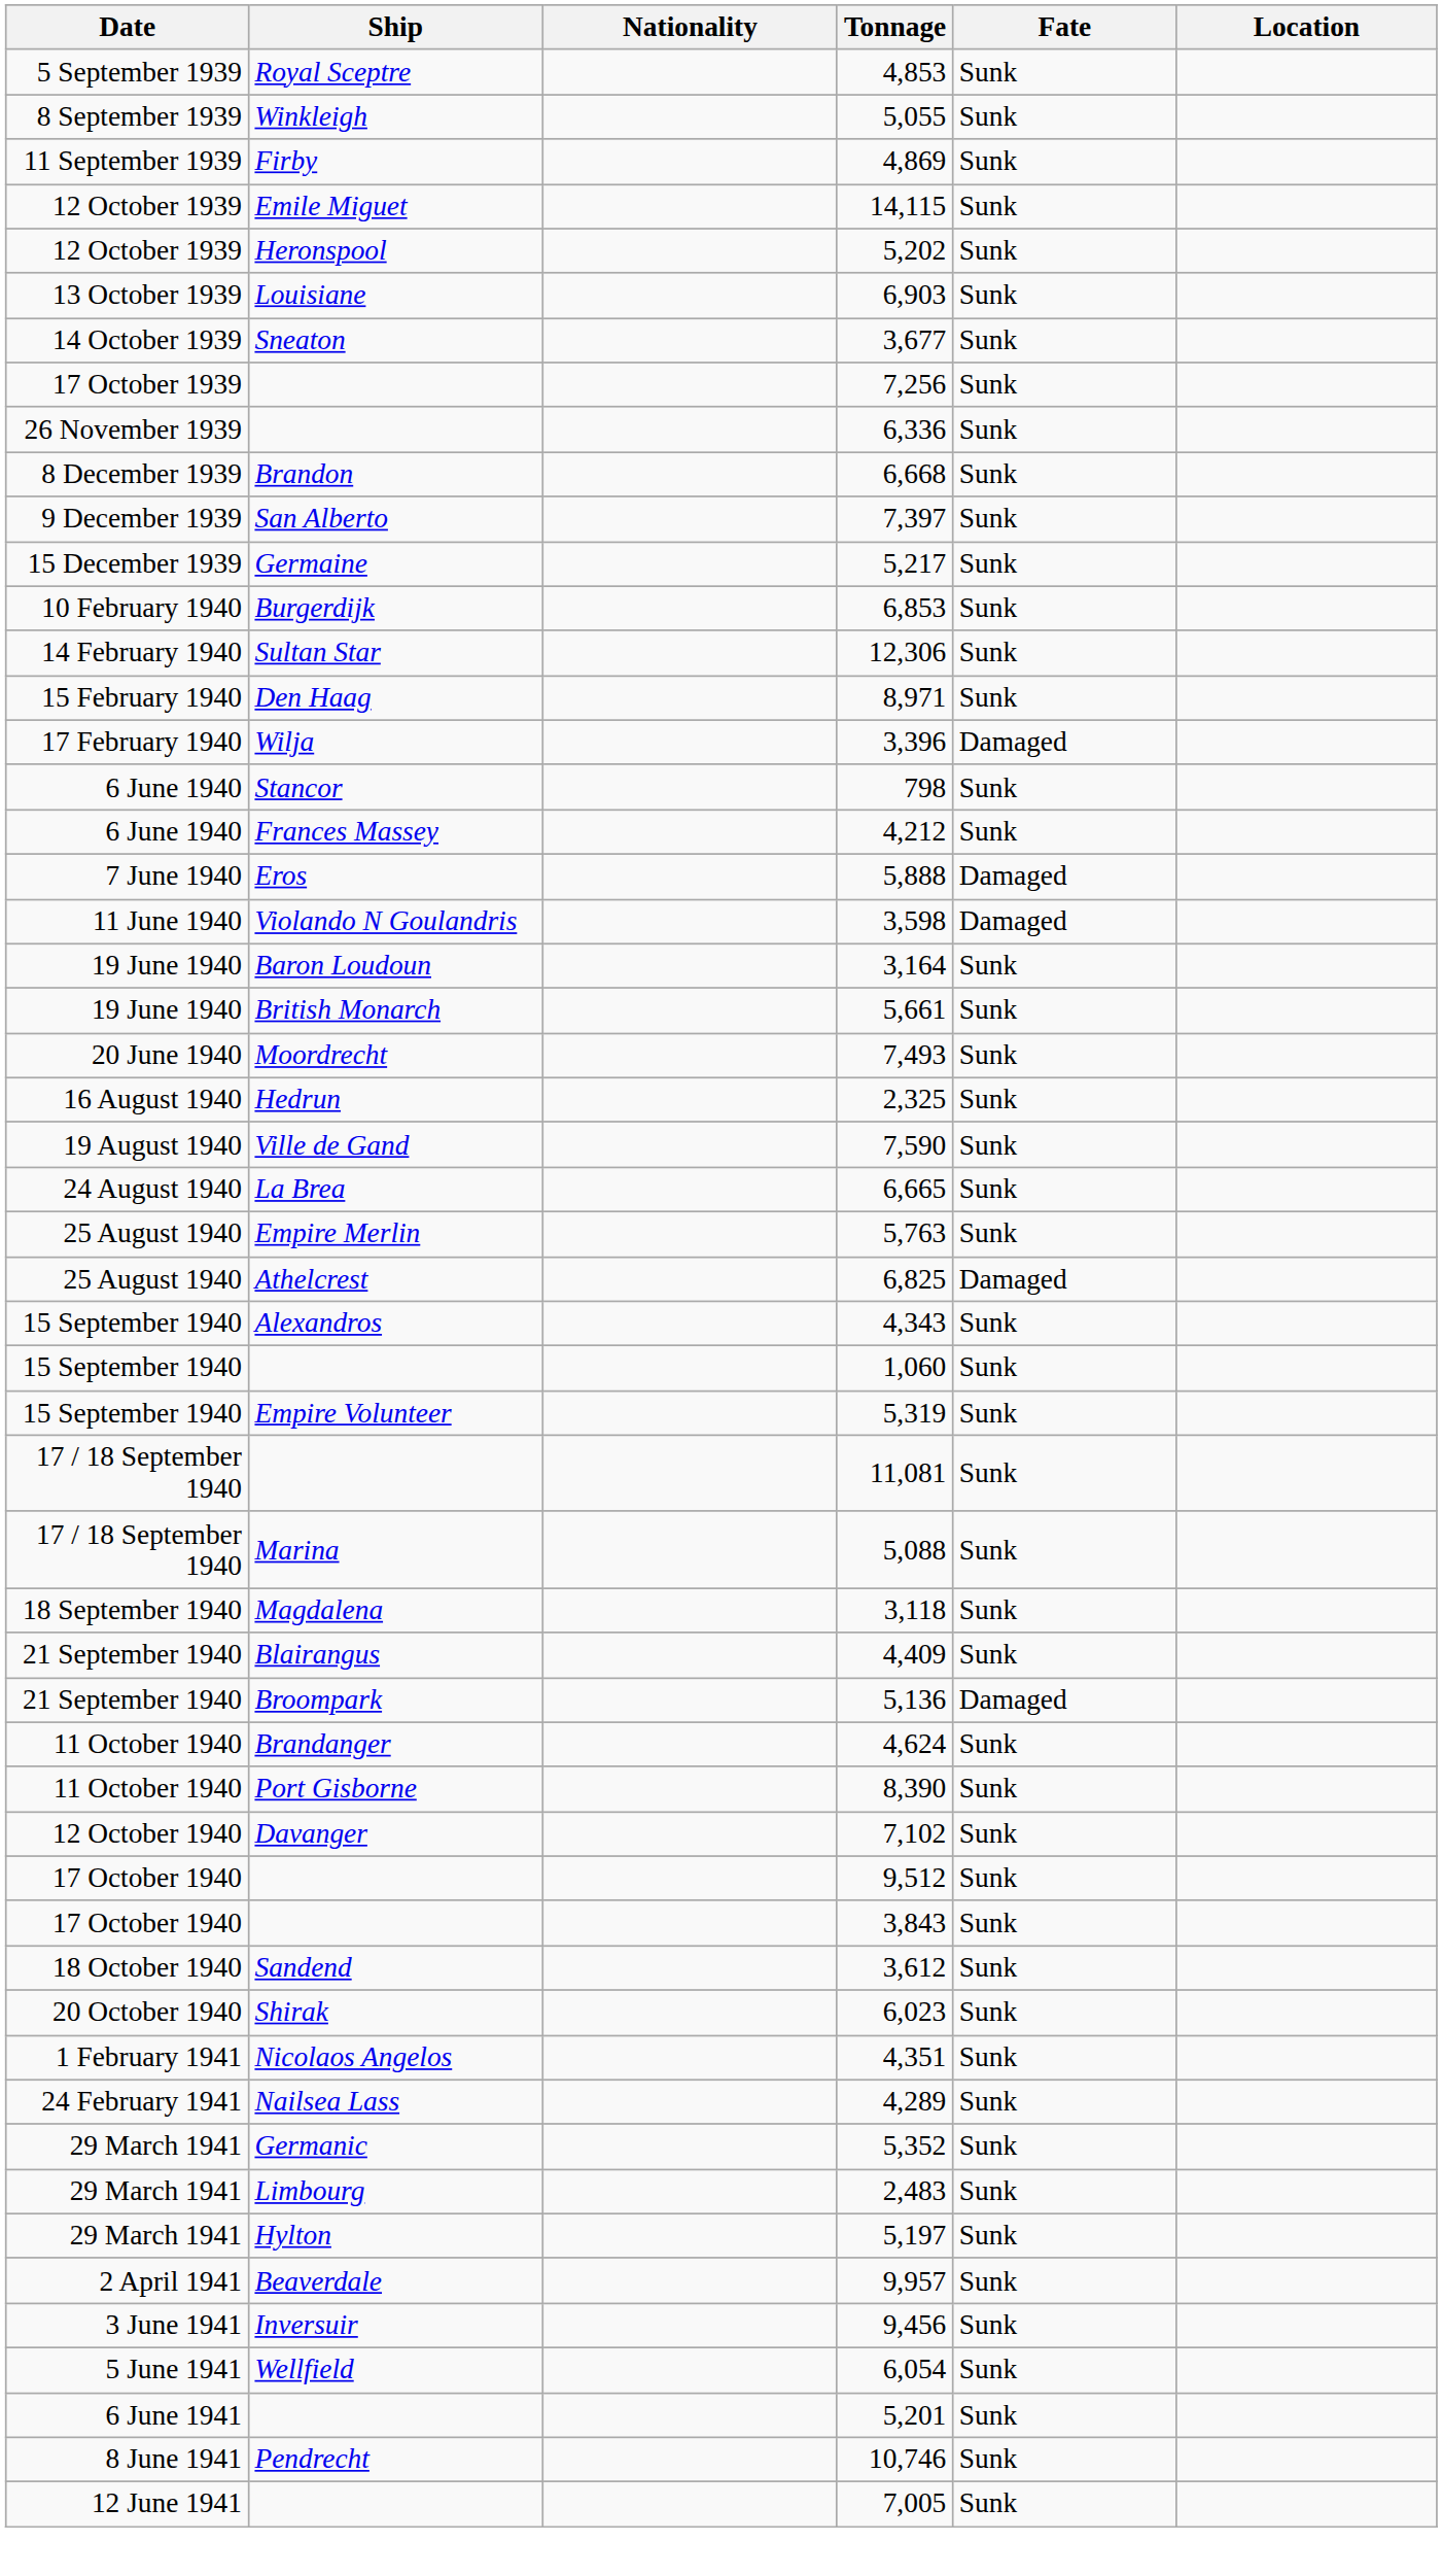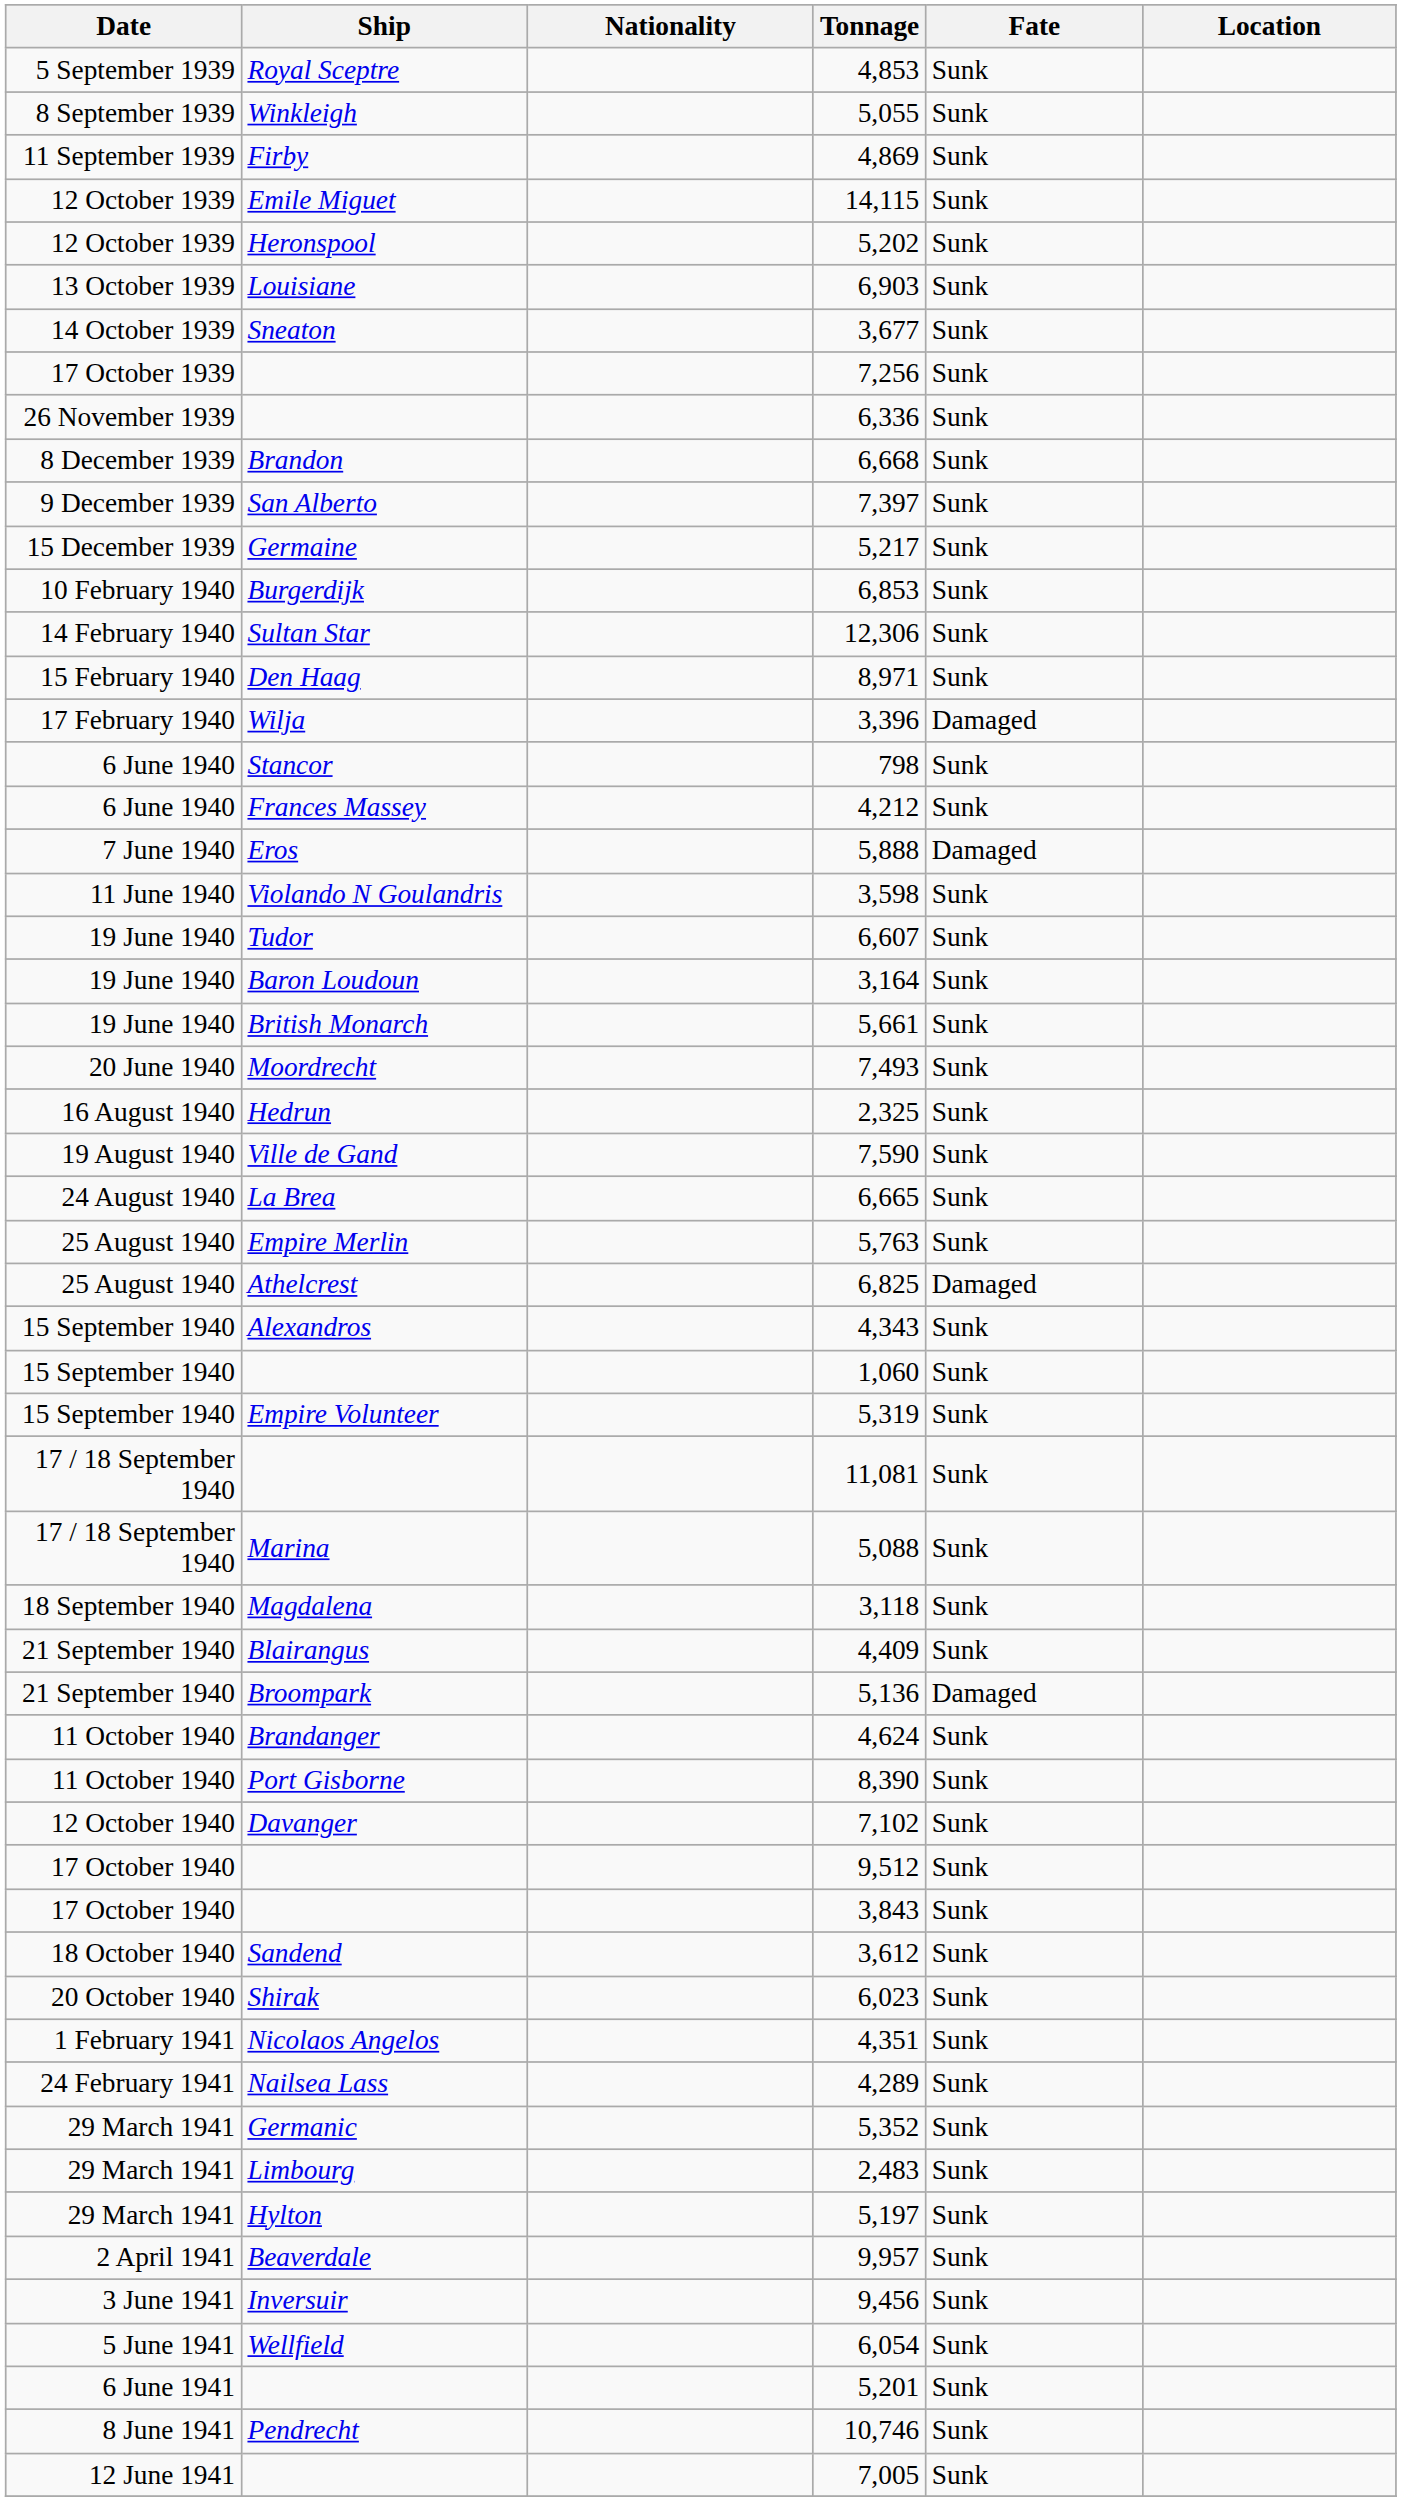 <table class="wikitable sortable" style="margin: 1em auto 1em auto;"|->
 <tr>
 <th scope="col" width="130px">Date</th>
 <th scope="col" width="160px">Ship</th>
 <th scope="col" width="160px">Nationality</th>
 <th scope="col" width="25px">Tonnage</th>
 <th scope="col" width="120px">Fate</th>
 <th scope="col" width="140px">Location</th>
 </tr>
 <tr>
 <td align="right">5 September 1939</td>
 <td align="left"><a href='#'><em>Royal Sceptre</em></a></td>
 <td align="left"></td>
 <td align="right">4,853</td>
 <td align="left">Sunk</td>
 <td align="left"></td>
 </tr>
 <tr>
 <td align="right">8 September 1939</td>
 <td align="left"><a href='#'><em>Winkleigh</em></a></td>
 <td align="left"></td>
 <td align="right">5,055</td>
 <td align="left">Sunk</td>
 <td align="left"></td>
 </tr>
 <tr>
 <td align="right">11 September 1939</td>
 <td align="left"><a href='#'><em>Firby</em></a></td>
 <td align="left"></td>
 <td align="right">4,869</td>
 <td align="left">Sunk</td>
 <td align="left"></td>
 </tr>
 <tr>
 <td align="right">12 October 1939</td>
 <td align="left"><a href='#'><em>Emile Miguet</em></a></td>
 <td align="left"></td>
 <td align="right">14,115</td>
 <td align="left">Sunk</td>
 <td align="left"></td>
 </tr>
 <tr>
 <td align="right">12 October 1939</td>
 <td align="left"><a href='#'><em>Heronspool</em></a></td>
 <td align="left"></td>
 <td align="right">5,202</td>
 <td align="left">Sunk</td>
 <td align="left"></td>
 </tr>
 <tr>
 <td align="right">13 October 1939</td>
 <td align="left"><a href='#'><em>Louisiane</em></a></td>
 <td align="left"></td>
 <td align="right">6,903</td>
 <td align="left">Sunk</td>
 <td align="left"></td>
 </tr>
 <tr>
 <td align="right">14 October 1939</td>
 <td align="left"><a href='#'><em>Sneaton</em></a></td>
 <td align="left"></td>
 <td align="right">3,677</td>
 <td align="left">Sunk</td>
 <td align="left"></td>
 </tr>
 <tr>
 <td align="right">17 October 1939</td>
 <td align="left"></td>
 <td align="left"></td>
 <td align="right">7,256</td>
 <td align="left">Sunk</td>
 <td align="left"></td>
 </tr>
 <tr>
 <td align="right">26 November 1939</td>
 <td align="left"></td>
 <td align="left"></td>
 <td align="right">6,336</td>
 <td align="left">Sunk</td>
 <td align="left"></td>
 </tr>
 <tr>
 <td align="right">8 December 1939</td>
 <td align="left"><a href='#'><em>Brandon</em></a></td>
 <td align="left"></td>
 <td align="right">6,668</td>
 <td align="left">Sunk</td>
 <td align="left"></td>
 </tr>
 <tr>
 <td align="right">9 December 1939</td>
 <td align="left"><a href='#'><em>San Alberto</em></a></td>
 <td align="left"></td>
 <td align="right">7,397</td>
 <td align="left">Sunk</td>
 <td align="left"></td>
 </tr>
 <tr>
 <td align="right">15 December 1939</td>
 <td align="left"><a href='#'><em>Germaine</em></a></td>
 <td align="left"></td>
 <td align="right">5,217</td>
 <td align="left">Sunk</td>
 <td align="left"></td>
 </tr>
 <tr>
 <td align="right">10 February 1940</td>
 <td align="left"><a href='#'><em>Burgerdijk</em></a></td>
 <td align="left"></td>
 <td align="right">6,853</td>
 <td align="left">Sunk</td>
 <td align="left"></td>
 </tr>
 <tr>
 <td align="right">14 February 1940</td>
 <td align="left"><a href='#'><em>Sultan Star</em></a></td>
 <td align="left"></td>
 <td align="right">12,306</td>
 <td align="left">Sunk</td>
 <td></td>
 </tr>
 <tr>
 <td align="right">15 February 1940</td>
 <td align="left"><a href='#'><em>Den Haag</em></a></td>
 <td align="left"></td>
 <td align="right">8,971</td>
 <td align="left">Sunk</td>
 <td align="left"></td>
 </tr>
 <tr>
 <td align="right">17 February 1940</td>
 <td align="left"><a href='#'><em>Wilja</em></a></td>
 <td align="left"></td>
 <td align="right">3,396</td>
 <td align="left">Damaged</td>
 <td align="left"></td>
 </tr>
 <tr>
 <td align="right">6 June 1940</td>
 <td align="left"><a href='#'><em>Stancor</em></a></td>
 <td align="left"></td>
 <td align="right">798</td>
 <td align="left">Sunk</td>
 <td align="left"></td>
 </tr>
 <tr>
 <td align="right">6 June 1940</td>
 <td align="left"><a href='#'><em>Frances Massey</em></a></td>
 <td align="left"></td>
 <td align="right">4,212</td>
 <td align="left">Sunk</td>
 <td align="left"></td>
 </tr>
 <tr>
 <td align="right">7 June 1940</td>
 <td align="left"><a href='#'><em>Eros</em></a></td>
 <td align="left"></td>
 <td align="right">5,888</td>
 <td align="left">Damaged</td>
 <td align="left"></td>
 </tr>
 <tr>
 <td align="right">11 June 1940</td>
 <td align="left"><a href='#'><em>Violando N Goulandris</em></a></td>
 <td align="left"></td>
 <td align="right">3,598</td>
-<td align="left">Damaged</td>
+<td align="left">Sunk</td>
+<td align="left"></td>
+</tr>
+<tr>
+<td align="right">19 June 1940</td>
+<td align="left"><a href='#'><em>Tudor</em></a></td>
+<td align="left"></td>
+<td align="right">6,607</td>
+<td align="left">Sunk</td>
 <td align="left"></td>
 </tr>
 <tr>
 <td align="right">19 June 1940</td>
 <td align="left"><a href='#'><em>Baron Loudoun</em></a></td>
 <td align="left"></td>
 <td align="right">3,164</td>
 <td align="left">Sunk</td>
 <td align="left"></td>
 </tr>
 <tr>
 <td align="right">19 June 1940</td>
 <td align="left"><a href='#'><em>British Monarch</em></a></td>
 <td align="left"></td>
 <td align="right">5,661</td>
 <td align="left">Sunk</td>
 <td align="left"></td>
 </tr>
 <tr>
 <td align="right">20 June 1940</td>
 <td align="left"><a href='#'><em>Moordrecht</em></a></td>
 <td align="left"></td>
 <td align="right">7,493</td>
 <td align="left">Sunk</td>
 <td align="left"></td>
 </tr>
 <tr>
 <td align="right">16 August 1940</td>
 <td align="left"><a href='#'><em>Hedrun</em></a></td>
 <td align="left"></td>
 <td align="right">2,325</td>
 <td align="left">Sunk</td>
 <td align="left"></td>
 </tr>
 <tr>
 <td align="right">19 August 1940</td>
 <td align="left"><a href='#'><em>Ville de Gand</em></a></td>
 <td align="left"></td>
 <td align="right">7,590</td>
 <td align="left">Sunk</td>
 <td align="left"></td>
 </tr>
 <tr>
 <td align="right">24 August 1940</td>
 <td align="left"><a href='#'><em>La Brea</em></a></td>
 <td align="left"></td>
 <td align="right">6,665</td>
 <td align="left">Sunk</td>
 <td align="left"></td>
 </tr>
 <tr>
 <td align="right">25 August 1940</td>
 <td align="left"><a href='#'><em>Empire Merlin</em></a></td>
 <td align="left"></td>
 <td align="right">5,763</td>
 <td align="left">Sunk</td>
 <td align="left"></td>
 </tr>
 <tr>
 <td align="right">25 August 1940</td>
 <td align="left"><a href='#'><em>Athelcrest</em></a></td>
 <td align="left"></td>
 <td align="right">6,825</td>
 <td align="left">Damaged</td>
 <td align="left"></td>
 </tr>
 <tr>
 <td align="right">15 September 1940</td>
 <td align="left"><a href='#'><em>Alexandros</em></a></td>
 <td align="left"></td>
 <td align="right">4,343</td>
 <td align="left">Sunk</td>
 <td align="left"></td>
 </tr>
 <tr>
 <td align="right">15 September 1940</td>
 <td align="left"></td>
 <td align="left"></td>
 <td align="right">1,060</td>
 <td align="left">Sunk</td>
 <td align="left"></td>
 </tr>
 <tr>
 <td align="right">15 September 1940</td>
 <td align="left"><a href='#'><em>Empire Volunteer</em></a></td>
 <td align="left"></td>
 <td align="right">5,319</td>
 <td align="left">Sunk</td>
 <td align="left"></td>
 </tr>
 <tr>
 <td align="right">17 / 18 September 1940</td>
 <td align="left"></td>
 <td align="left"></td>
 <td align="right">11,081</td>
 <td align="left">Sunk</td>
 <td align="left"></td>
 </tr>
 <tr>
 <td align="right">17 / 18 September 1940</td>
 <td align="left"><a href='#'><em>Marina</em></a></td>
 <td align="left"></td>
 <td align="right">5,088</td>
 <td align="left">Sunk</td>
 <td align="left"></td>
 </tr>
 <tr>
 <td align="right">18 September 1940</td>
 <td align="left"><a href='#'><em>Magdalena</em></a></td>
 <td align="left"></td>
 <td align="right">3,118</td>
 <td align="left">Sunk</td>
 <td align="left"></td>
 </tr>
 <tr>
 <td align="right">21 September 1940</td>
 <td align="left"><a href='#'><em>Blairangus</em></a></td>
 <td align="left"></td>
 <td align="right">4,409</td>
 <td align="left">Sunk</td>
 <td align="left"></td>
 </tr>
 <tr>
 <td align="right">21 September 1940</td>
 <td align="left"><a href='#'><em>Broompark</em></a></td>
 <td align="left"></td>
 <td align="right">5,136</td>
 <td align="left">Damaged</td>
 <td align="left"></td>
 </tr>
 <tr>
 <td align="right">11 October 1940</td>
 <td align="left"><a href='#'><em>Brandanger</em></a></td>
 <td align="left"></td>
 <td align="right">4,624</td>
 <td align="left">Sunk</td>
 <td align="left"></td>
 </tr>
 <tr>
 <td align="right">11 October 1940</td>
 <td align="left"><a href='#'><em>Port Gisborne</em></a></td>
 <td align="left"></td>
 <td align="right">8,390</td>
 <td align="left">Sunk</td>
 <td align="left"></td>
 </tr>
 <tr>
 <td align="right">12 October 1940</td>
 <td align="left"><a href='#'><em>Davanger</em></a></td>
 <td align="left"></td>
 <td align="right">7,102</td>
 <td align="left">Sunk</td>
 <td align="left"></td>
 </tr>
 <tr>
 <td align="right">17 October 1940</td>
 <td align="left"></td>
 <td align="left"></td>
 <td align="right">9,512</td>
 <td align="left">Sunk</td>
 <td align="left"></td>
 </tr>
 <tr>
 <td align="right">17 October 1940</td>
 <td align="left"></td>
 <td align="left"></td>
 <td align="right">3,843</td>
 <td align="left">Sunk</td>
 <td align="left"></td>
 </tr>
 <tr>
 <td align="right">18 October 1940</td>
 <td align="left"><a href='#'><em>Sandend</em></a></td>
 <td align="left"></td>
 <td align="right">3,612</td>
 <td align="left">Sunk</td>
 <td align="left"></td>
 </tr>
 <tr>
 <td align="right">20 October 1940</td>
 <td align="left"><a href='#'><em>Shirak</em></a></td>
 <td align="left"></td>
 <td align="right">6,023</td>
 <td align="left">Sunk</td>
 <td align="left"></td>
 </tr>
 <tr>
 <td align="right">1 February 1941</td>
 <td align="left"><a href='#'><em>Nicolaos Angelos</em></a></td>
 <td align="left"></td>
 <td align="right">4,351</td>
 <td align="left">Sunk</td>
 <td align="left"></td>
 </tr>
 <tr>
 <td align="right">24 February 1941</td>
 <td align="left"><a href='#'><em>Nailsea Lass</em></a></td>
 <td align="left"></td>
 <td align="right">4,289</td>
 <td align="left">Sunk</td>
 <td align="left"></td>
 </tr>
 <tr>
 <td align="right">29 March 1941</td>
 <td align="left"><a href='#'><em>Germanic</em></a></td>
 <td align="left"></td>
 <td align="right">5,352</td>
 <td align="left">Sunk</td>
 <td align="left"></td>
 </tr>
 <tr>
 <td align="right">29 March 1941</td>
 <td align="left"><a href='#'><em>Limbourg</em></a></td>
 <td align="left"></td>
 <td align="right">2,483</td>
 <td align="left">Sunk</td>
 <td align="left"></td>
 </tr>
 <tr>
 <td align="right">29 March 1941</td>
 <td align="left"><a href='#'><em>Hylton</em></a></td>
 <td align="left"></td>
 <td align="right">5,197</td>
 <td align="left">Sunk</td>
 <td align="left"></td>
 </tr>
 <tr>
 <td align="right">2 April 1941</td>
 <td align="left"><a href='#'><em>Beaverdale</em></a></td>
 <td align="left"></td>
 <td align="right">9,957</td>
 <td align="left">Sunk</td>
 <td align="left"></td>
 </tr>
 <tr>
 <td align="right">3 June 1941</td>
 <td align="left"><a href='#'><em>Inversuir</em></a></td>
 <td align="left"></td>
 <td align="right">9,456</td>
 <td align="left">Sunk</td>
 <td align="left"></td>
 </tr>
 <tr>
 <td align="right">5 June 1941</td>
 <td align="left"><a href='#'><em>Wellfield</em></a></td>
 <td align="left"></td>
 <td align="right">6,054</td>
 <td align="left">Sunk</td>
 <td align="left"></td>
 </tr>
 <tr>
 <td align="right">6 June 1941</td>
 <td align="left"></td>
 <td align="left"></td>
 <td align="right">5,201</td>
 <td align="left">Sunk</td>
 <td align="left"></td>
 </tr>
 <tr>
 <td align="right">8 June 1941</td>
 <td align="left"><a href='#'><em>Pendrecht</em></a></td>
 <td align="left"></td>
 <td align="right">10,746</td>
 <td align="left">Sunk</td>
 <td align="left"></td>
 </tr>
 <tr>
 <td align="right">12 June 1941</td>
 <td align="left"></td>
 <td align="left"></td>
 <td align="right">7,005</td>
 <td align="left">Sunk</td>
 <td align="left"></td>
 </tr>
 <tr>
 </tr>
 </table>
